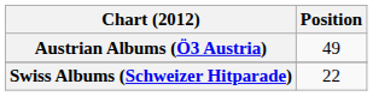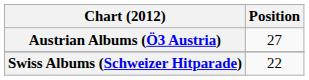 <table class="wikitable sortable plainrowheaders" style="text-align:center">
 <tr>
 <th scope="col">Chart (2012)</th>
 <th scope="col">Position</th>
 </tr>
 <tr>
 <th scope="row">Austrian Albums (<a href='#'>Ö3 Austria</a>)</th>
-<td>49</td>
+<td>27</td>
 </tr>
 <tr>
 </tr>
 <tr>
 <th scope="row">Swiss Albums (<a href='#'>Schweizer Hitparade</a>)</th>
 <td>22</td>
 </tr>
 </table>
